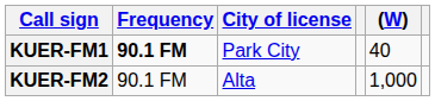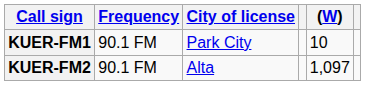 <table class="wikitable sortable">
 <tr>
 <th scope = "col"><a href='#'>Call sign</a></th>
 <th data-sort-type="number"><a href='#'>Frequency</a></th>
 <th scope = "col"><a href='#'>City of license</a></th>
 <th data-sort-type="number"><a href='#'></a></th>
 <th scope = "col" data-sort-type = "number"><a href='#'></a> (<a href='#'>W</a>)</th>
 <th scope = "col" data-sort-type="number"><a href='#'></a></th>
 </tr>
 <tr>
 <th scope = "row">KUER-FM1</th>
-<td><strong>90.1 FM</strong></td>
+<td>90.1 FM</td>
 <td><a href='#'>Park City</a></td>
 <td></td>
-<td>40</td>
+<td>10</td>
 <td></td>
 </tr>
 <tr>
 <th scope = "row">KUER-FM2</th>
 <td>90.1 FM</td>
 <td><a href='#'>Alta</a></td>
 <td></td>
-<td>1,000</td>
+<td>1,097</td>
 <td></td>
 </tr>
 </table>
